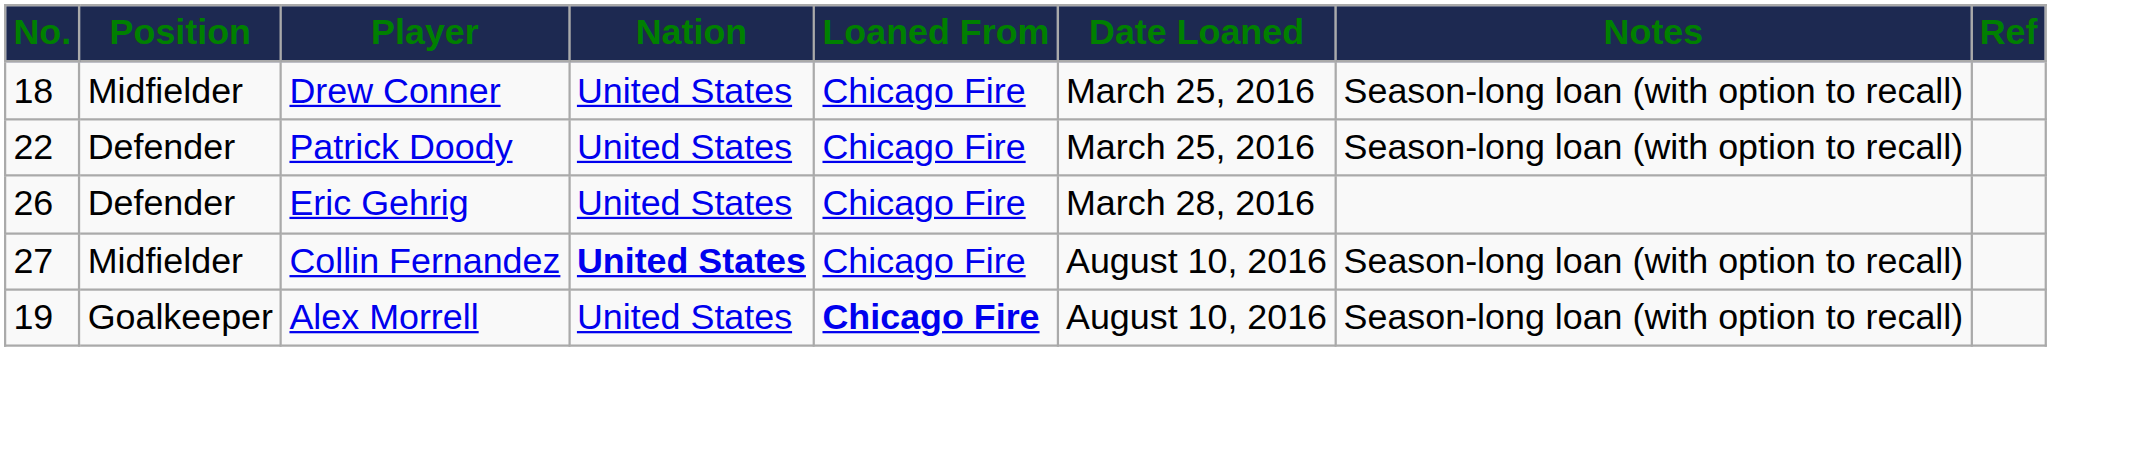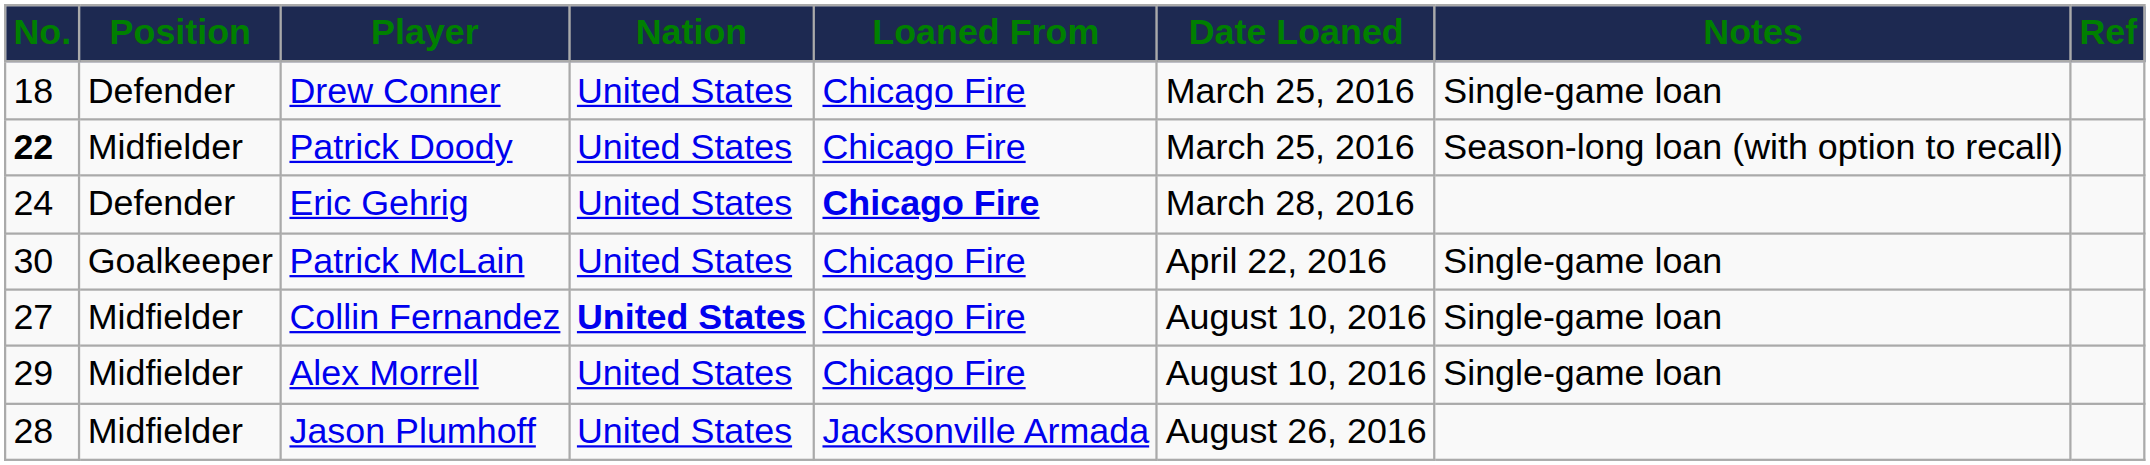 <table class="wikitable" style="text-align:left">
 <tr>
 <th style="background:#1D2951;color:green">No.</th>
 <th style="background:#1D2951;color:green">Position</th>
 <th style="background:#1D2951;color:green">Player</th>
 <th style="background:#1D2951;color:green">Nation</th>
 <th style="background:#1D2951;color:green">Loaned From</th>
 <th style="background:#1D2951;color:green">Date Loaned</th>
 <th style="background:#1D2951;color:green">Notes</th>
 <th style="background:#1D2951;color:green">Ref</th>
 </tr>
 <tr>
 <td>18</td>
-<td>Midfielder</td>
+<td>Defender</td>
 <td><a href='#'>Drew Conner</a></td>
 <td> <a href='#'>United States</a></td>
 <td> <a href='#'>Chicago Fire</a></td>
 <td>March 25, 2016</td>
-<td>Season-long loan (with option to recall)</td>
+<td>Single-game loan</td>
 <td></td>
 </tr>
 <tr>
-<td>22</td>
-<td>Defender</td>
+<td><strong>22</strong></td>
+<td>Midfielder</td>
 <td><a href='#'>Patrick Doody</a></td>
 <td> <a href='#'>United States</a></td>
 <td> <a href='#'>Chicago Fire</a></td>
 <td>March 25, 2016</td>
 <td>Season-long loan (with option to recall)</td>
 <td></td>
 </tr>
 <tr>
-<td>26</td>
+<td>24</td>
 <td>Defender</td>
 <td><a href='#'>Eric Gehrig</a></td>
 <td> <a href='#'>United States</a></td>
-<td> <a href='#'>Chicago Fire</a></td>
+<td><strong> <a href='#'>Chicago Fire</a></strong></td>
 <td>March 28, 2016</td>
 <td></td>
+<td></td>
+</tr>
+<tr>
+<td>30</td>
+<td>Goalkeeper</td>
+<td><a href='#'>Patrick McLain</a></td>
+<td> <a href='#'>United States</a></td>
+<td> <a href='#'>Chicago Fire</a></td>
+<td>April 22, 2016</td>
+<td>Single-game loan</td>
 <td></td>
 </tr>
 <tr>
 <td>27</td>
 <td>Midfielder</td>
 <td><a href='#'>Collin Fernandez</a></td>
 <td><strong> <a href='#'>United States</a></strong></td>
 <td> <a href='#'>Chicago Fire</a></td>
 <td>August 10, 2016</td>
-<td>Season-long loan (with option to recall)</td>
+<td>Single-game loan</td>
 <td></td>
 </tr>
 <tr>
-<td>19</td>
-<td>Goalkeeper</td>
+<td>29</td>
+<td>Midfielder</td>
 <td><a href='#'>Alex Morrell</a></td>
 <td> <a href='#'>United States</a></td>
-<td><strong> <a href='#'>Chicago Fire</a></strong></td>
+<td> <a href='#'>Chicago Fire</a></td>
 <td>August 10, 2016</td>
-<td>Season-long loan (with option to recall)</td>
+<td>Single-game loan</td>
+<td></td>
+</tr>
+<tr>
+<td>28</td>
+<td>Midfielder</td>
+<td><a href='#'>Jason Plumhoff</a></td>
+<td> <a href='#'>United States</a></td>
+<td> <a href='#'>Jacksonville Armada</a></td>
+<td>August 26, 2016</td>
+<td></td>
 <td></td>
 </tr>
 </table>
